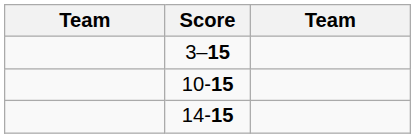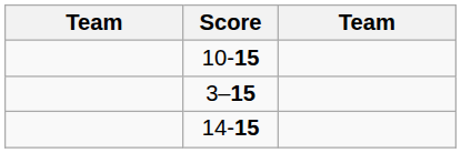 <table class="wikitable" style="text-align: center;">
 <tr>
 <th width=120>Team</th>
 <th width=60>Score</th>
 <th width=120>Team</th>
 </tr>
 <tr>
 <td align=left></td>
-<td>3–<strong>15</strong></td>
+<td>10-<strong>15</strong></td>
 <td align=left><strong></strong></td>
 </tr>
 <tr>
 <td align=left></td>
-<td>10-<strong>15</strong></td>
+<td>3–<strong>15</strong></td>
 <td align=left><strong></strong></td>
 </tr>
 <tr>
 <td align=left></td>
 <td>14-<strong>15</strong></td>
 <td align=left><strong></strong></td>
 </tr>
 </table>
